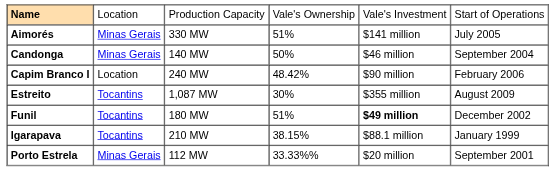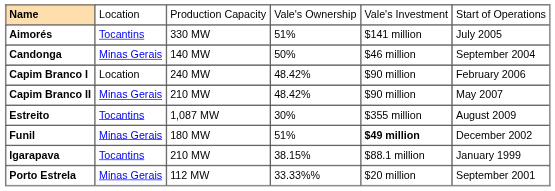 <table border="1" cellpadding="5" cellspacing="0" align="center">
 <tr>
 </tr>
 <tr>
 <td style="background:#ffdead;"><strong>Name</strong></td>
 <td>Location</td>
 <td>Production Capacity</td>
 <td>Vale's Ownership</td>
 <td>Vale's Investment</td>
 <td>Start of Operations</td>
 </tr>
 <tr>
 <td><strong>Aimorés</strong></td>
-<td><a href='#'>Minas Gerais</a></td>
+<td><a href='#'>Tocantins</a></td>
 <td>330 MW</td>
 <td>51%</td>
 <td>$141 million</td>
 <td>July 2005</td>
 </tr>
 <tr>
 <td><strong>Candonga</strong></td>
 <td><a href='#'>Minas Gerais</a></td>
 <td>140 MW</td>
 <td>50%</td>
 <td>$46 million</td>
 <td>September 2004</td>
 </tr>
 <tr>
 <td><strong>Capim Branco I</strong></td>
 <td>Location</td>
 <td>240 MW</td>
 <td>48.42%</td>
 <td>$90 million</td>
 <td>February 2006</td>
 </tr>
 <tr>
+<td><strong>Capim Branco II</strong></td>
+<td><a href='#'>Minas Gerais</a></td>
+<td>210 MW</td>
+<td>48.42%</td>
+<td>$90 million</td>
+<td>May 2007</td>
+</tr>
+<tr>
 <td><strong>Estreito</strong></td>
 <td><a href='#'>Tocantins</a></td>
 <td>1,087 MW</td>
 <td>30%</td>
 <td>$355 million</td>
 <td>August 2009</td>
 </tr>
 <tr>
 <td><strong>Funil</strong></td>
-<td><a href='#'>Tocantins</a></td>
+<td><a href='#'>Minas Gerais</a></td>
 <td>180 MW</td>
 <td>51%</td>
 <td><strong>$49 million</strong></td>
 <td>December 2002</td>
 </tr>
 <tr>
 <td><strong>Igarapava</strong></td>
 <td><a href='#'>Tocantins</a></td>
 <td>210 MW</td>
 <td>38.15%</td>
 <td>$88.1 million</td>
 <td>January 1999</td>
 </tr>
 <tr>
 <td><strong>Porto Estrela</strong></td>
 <td><a href='#'>Minas Gerais</a></td>
 <td>112 MW</td>
 <td>33.33%%</td>
 <td>$20 million</td>
 <td>September 2001</td>
 </tr>
 </table>
